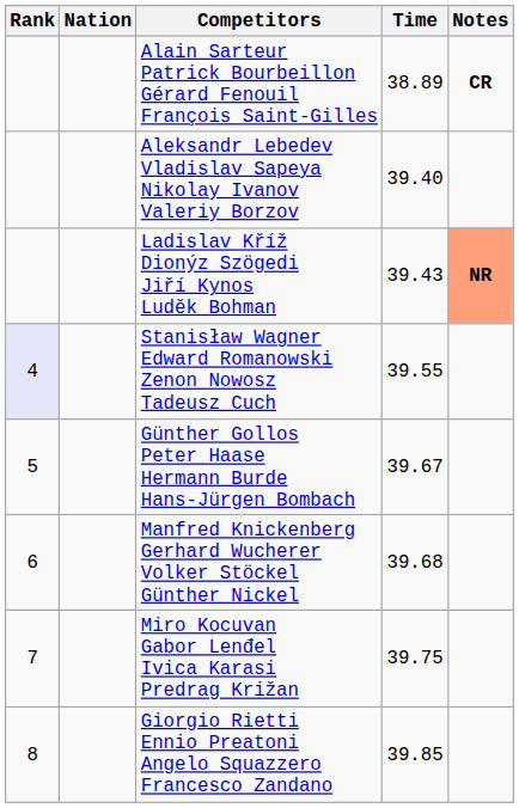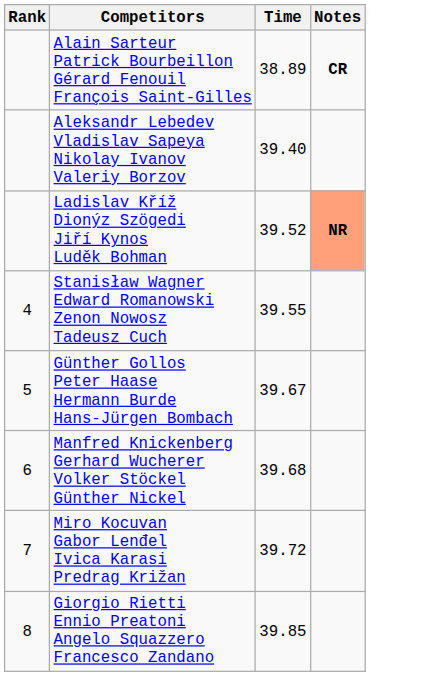 <table class="wikitable sortable" style="text-align:center">
 <tr>
 <th>Rank</th>
-<th>Nation</th>
 <th>Competitors</th>
 <th>Time</th>
 <th>Notes</th>
 </tr>
 <tr>
 <td></td>
-<td align=left></td>
 <td align=left><a href='#'>Alain Sarteur</a><br><a href='#'>Patrick Bourbeillon</a><br><a href='#'>Gérard Fenouil</a><br><a href='#'>François Saint-Gilles</a></td>
 <td>38.89</td>
 <td><strong>CR</strong></td>
 </tr>
 <tr>
 <td></td>
-<td align=left></td>
 <td align=left><a href='#'>Aleksandr Lebedev</a><br><a href='#'>Vladislav Sapeya</a><br><a href='#'>Nikolay Ivanov</a><br><a href='#'>Valeriy Borzov</a></td>
 <td>39.40</td>
 <td></td>
 </tr>
 <tr>
 <td></td>
-<td align=left></td>
 <td align=left><a href='#'>Ladislav Kříž</a><br><a href='#'>Dionýz Szögedi</a><br><a href='#'>Jiří Kynos</a><br><a href='#'>Luděk Bohman</a></td>
-<td>39.43</td>
+<td>39.52</td>
 <td style="background: lightsalmon;"><strong>NR</strong></td>
 </tr>
 <tr>
-<td style="background: lavender;">4</td>
-<td align=left></td>
+<td>4</td>
 <td align=left><a href='#'>Stanisław Wagner</a><br><a href='#'>Edward Romanowski</a><br><a href='#'>Zenon Nowosz</a><br><a href='#'>Tadeusz Cuch</a></td>
 <td>39.55</td>
 <td></td>
 </tr>
 <tr>
 <td>5</td>
-<td align=left></td>
 <td align=left><a href='#'>Günther Gollos</a><br><a href='#'>Peter Haase</a><br><a href='#'>Hermann Burde</a><br><a href='#'>Hans-Jürgen Bombach</a></td>
 <td>39.67</td>
 <td></td>
 </tr>
 <tr>
 <td>6</td>
-<td align=left></td>
 <td align=left><a href='#'>Manfred Knickenberg</a><br><a href='#'>Gerhard Wucherer</a><br><a href='#'>Volker Stöckel</a><br><a href='#'>Günther Nickel</a></td>
 <td>39.68</td>
 <td></td>
 </tr>
 <tr>
 <td>7</td>
-<td align=left></td>
 <td align=left><a href='#'>Miro Kocuvan</a><br><a href='#'>Gabor Lenđel</a><br><a href='#'>Ivica Karasi</a><br><a href='#'>Predrag Križan</a></td>
-<td>39.75</td>
+<td>39.72</td>
 <td></td>
 </tr>
 <tr>
 <td>8</td>
-<td align=left></td>
 <td align=left><a href='#'>Giorgio Rietti</a><br><a href='#'>Ennio Preatoni</a><br><a href='#'>Angelo Squazzero</a><br><a href='#'>Francesco Zandano</a></td>
 <td>39.85</td>
 <td></td>
 </tr>
 </table>
